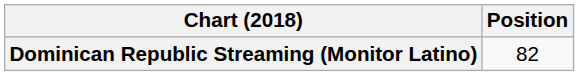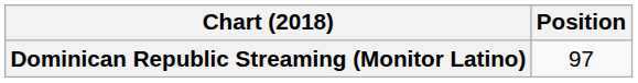 <table class="wikitable plainrowheaders" style="text-align:center">
 <tr>
 <th scope="col">Chart (2018)</th>
 <th scope="col">Position</th>
 </tr>
 <tr>
 <th scope="row">Dominican Republic Streaming (Monitor Latino)</th>
-<td>82</td>
+<td>97</td>
 </tr>
 </table>
